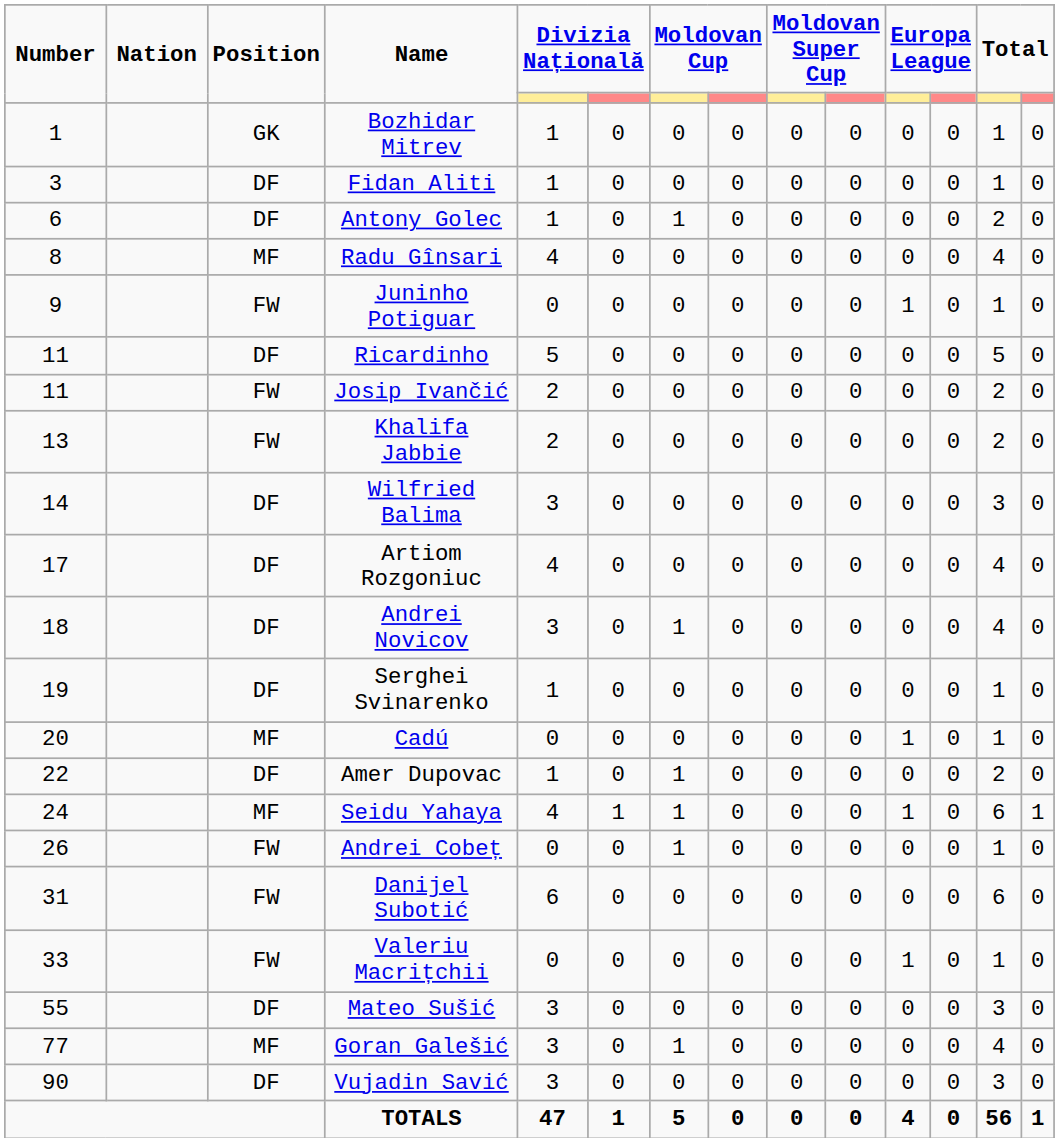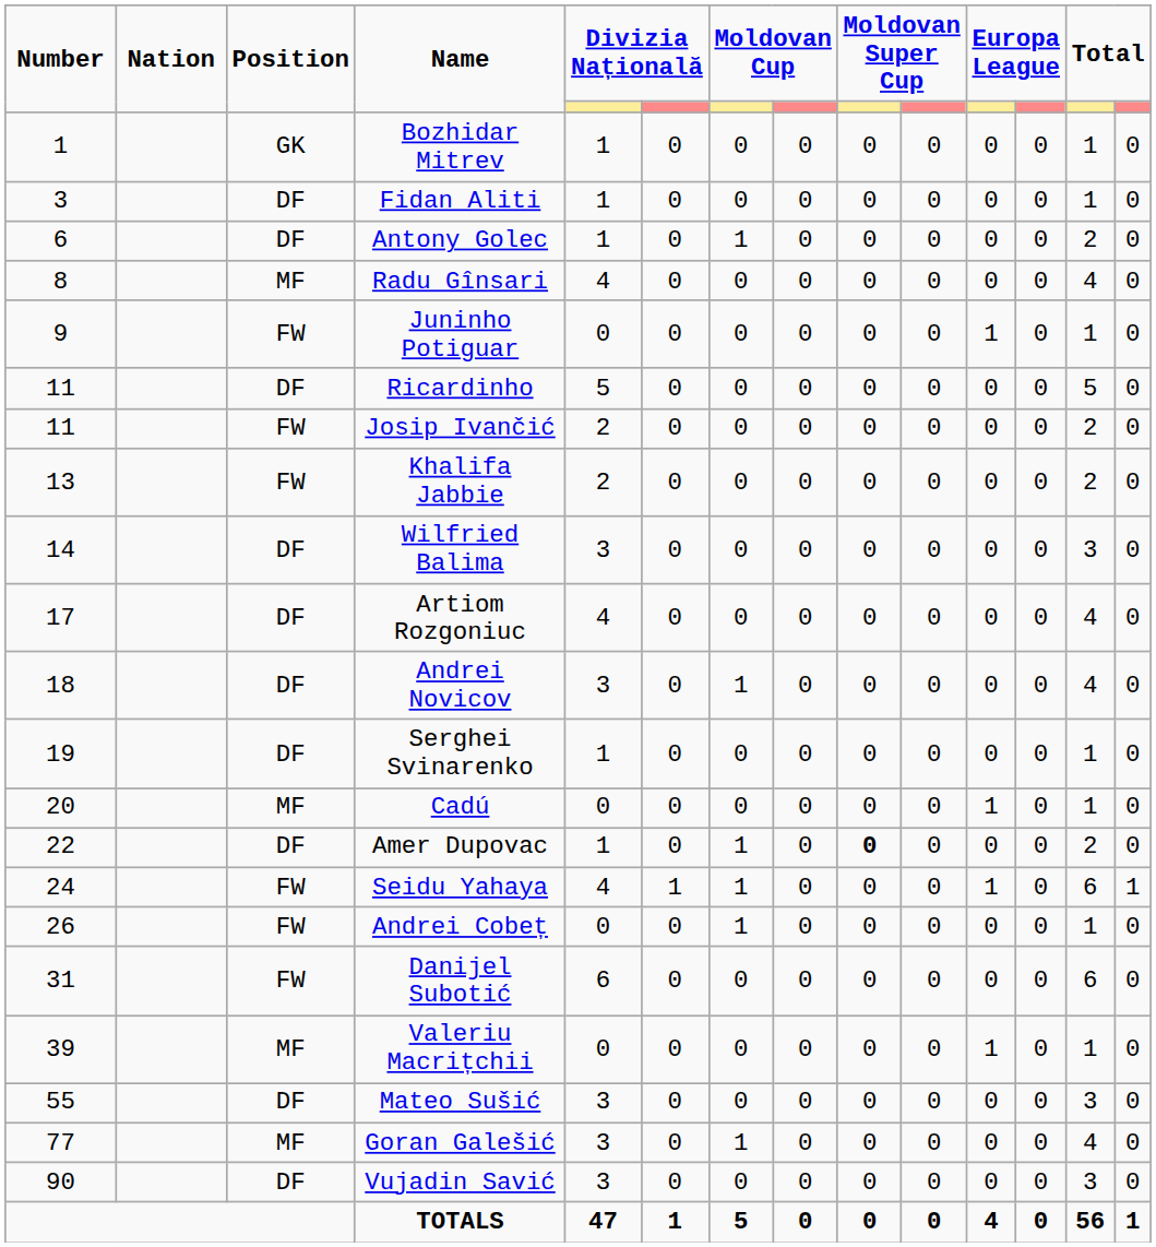 <table class="wikitable" style="font-size: 100%; text-align: center;">
 <tr>
 <td rowspan=2 width="10%" align=center><strong>Number</strong></td>
 <td rowspan=2 width="10%" align=center><strong>Nation</strong></td>
 <td rowspan=2 width="10%" align=center><strong>Position</strong></td>
 <td rowspan=2 width="20%" align=center><strong>Name</strong></td>
 <td colspan=2 align=center><strong><a href='#'>Divizia Națională</a></strong></td>
 <td colspan=2 align=center><strong><a href='#'>Moldovan Cup</a></strong></td>
 <td colspan=2 align=center><strong><a href='#'>Moldovan Super Cup</a></strong></td>
 <td colspan=2 align=center><strong><a href='#'>Europa League</a></strong></td>
 <td colspan=2 align=center><strong>Total</strong></td>
 </tr>
 <tr>
 <th width=60 style="background: #FFEE99"></th>
 <th width=60 style="background: #FF8888"></th>
 <th width=60 style="background: #FFEE99"></th>
 <th width=60 style="background: #FF8888"></th>
 <th width=60 style="background: #FFEE99"></th>
 <th width=60 style="background: #FF8888"></th>
 <th width=60 style="background: #FFEE99"></th>
 <th width=60 style="background: #FF8888"></th>
 <th width=60 style="background: #FFEE99"></th>
 <th width=60 style="background: #FF8888"></th>
 </tr>
 <tr>
 <td>1</td>
 <td></td>
 <td>GK</td>
 <td><a href='#'>Bozhidar Mitrev</a></td>
 <td>1</td>
 <td>0</td>
 <td>0</td>
 <td>0</td>
 <td>0</td>
 <td>0</td>
 <td>0</td>
 <td>0</td>
 <td>1</td>
 <td>0</td>
 </tr>
 <tr>
 <td>3</td>
 <td></td>
 <td>DF</td>
 <td><a href='#'>Fidan Aliti</a></td>
 <td>1</td>
 <td>0</td>
 <td>0</td>
 <td>0</td>
 <td>0</td>
 <td>0</td>
 <td>0</td>
 <td>0</td>
 <td>1</td>
 <td>0</td>
 </tr>
 <tr>
 <td>6</td>
 <td></td>
 <td>DF</td>
 <td><a href='#'>Antony Golec</a></td>
 <td>1</td>
 <td>0</td>
 <td>1</td>
 <td>0</td>
 <td>0</td>
 <td>0</td>
 <td>0</td>
 <td>0</td>
 <td>2</td>
 <td>0</td>
 </tr>
 <tr>
 <td>8</td>
 <td></td>
 <td>MF</td>
 <td><a href='#'>Radu Gînsari</a></td>
 <td>4</td>
 <td>0</td>
 <td>0</td>
 <td>0</td>
 <td>0</td>
 <td>0</td>
 <td>0</td>
 <td>0</td>
 <td>4</td>
 <td>0</td>
 </tr>
 <tr>
 <td>9</td>
 <td></td>
 <td>FW</td>
 <td><a href='#'>Juninho Potiguar</a></td>
 <td>0</td>
 <td>0</td>
 <td>0</td>
 <td>0</td>
 <td>0</td>
 <td>0</td>
 <td>1</td>
 <td>0</td>
 <td>1</td>
 <td>0</td>
 </tr>
 <tr>
 <td>11</td>
 <td></td>
 <td>DF</td>
 <td><a href='#'>Ricardinho</a></td>
 <td>5</td>
 <td>0</td>
 <td>0</td>
 <td>0</td>
 <td>0</td>
 <td>0</td>
 <td>0</td>
 <td>0</td>
 <td>5</td>
 <td>0</td>
 </tr>
 <tr>
 <td>11</td>
 <td></td>
 <td>FW</td>
 <td><a href='#'>Josip Ivančić</a></td>
 <td>2</td>
 <td>0</td>
 <td>0</td>
 <td>0</td>
 <td>0</td>
 <td>0</td>
 <td>0</td>
 <td>0</td>
 <td>2</td>
 <td>0</td>
 </tr>
 <tr>
 <td>13</td>
 <td></td>
 <td>FW</td>
 <td><a href='#'>Khalifa Jabbie</a></td>
 <td>2</td>
 <td>0</td>
 <td>0</td>
 <td>0</td>
 <td>0</td>
 <td>0</td>
 <td>0</td>
 <td>0</td>
 <td>2</td>
 <td>0</td>
 </tr>
 <tr>
 <td>14</td>
 <td></td>
 <td>DF</td>
 <td><a href='#'>Wilfried Balima</a></td>
 <td>3</td>
 <td>0</td>
 <td>0</td>
 <td>0</td>
 <td>0</td>
 <td>0</td>
 <td>0</td>
 <td>0</td>
 <td>3</td>
 <td>0</td>
 </tr>
 <tr>
 <td>17</td>
 <td></td>
 <td>DF</td>
 <td>Artiom Rozgoniuc</td>
 <td>4</td>
 <td>0</td>
 <td>0</td>
 <td>0</td>
 <td>0</td>
 <td>0</td>
 <td>0</td>
 <td>0</td>
 <td>4</td>
 <td>0</td>
 </tr>
 <tr>
 <td>18</td>
 <td></td>
 <td>DF</td>
 <td><a href='#'>Andrei Novicov</a></td>
 <td>3</td>
 <td>0</td>
 <td>1</td>
 <td>0</td>
 <td>0</td>
 <td>0</td>
 <td>0</td>
 <td>0</td>
 <td>4</td>
 <td>0</td>
 </tr>
 <tr>
 <td>19</td>
 <td></td>
 <td>DF</td>
 <td>Serghei Svinarenko</td>
 <td>1</td>
 <td>0</td>
 <td>0</td>
 <td>0</td>
 <td>0</td>
 <td>0</td>
 <td>0</td>
 <td>0</td>
 <td>1</td>
 <td>0</td>
 </tr>
 <tr>
 <td>20</td>
 <td></td>
 <td>MF</td>
 <td><a href='#'>Cadú</a></td>
 <td>0</td>
 <td>0</td>
 <td>0</td>
 <td>0</td>
 <td>0</td>
 <td>0</td>
 <td>1</td>
 <td>0</td>
 <td>1</td>
 <td>0</td>
 </tr>
 <tr>
 <td>22</td>
 <td></td>
 <td>DF</td>
 <td>Amer Dupovac</td>
 <td>1</td>
 <td>0</td>
 <td>1</td>
 <td>0</td>
-<td>0</td>
+<td><strong>0</strong></td>
 <td>0</td>
 <td>0</td>
 <td>0</td>
 <td>2</td>
 <td>0</td>
 </tr>
 <tr>
 <td>24</td>
 <td></td>
-<td>MF</td>
+<td>FW</td>
 <td><a href='#'>Seidu Yahaya</a></td>
 <td>4</td>
 <td>1</td>
 <td>1</td>
 <td>0</td>
 <td>0</td>
 <td>0</td>
 <td>1</td>
 <td>0</td>
 <td>6</td>
 <td>1</td>
 </tr>
 <tr>
 <td>26</td>
 <td></td>
 <td>FW</td>
 <td><a href='#'>Andrei Cobeț</a></td>
 <td>0</td>
 <td>0</td>
 <td>1</td>
 <td>0</td>
 <td>0</td>
 <td>0</td>
 <td>0</td>
 <td>0</td>
 <td>1</td>
 <td>0</td>
 </tr>
 <tr>
 <td>31</td>
 <td></td>
 <td>FW</td>
 <td><a href='#'>Danijel Subotić</a></td>
 <td>6</td>
 <td>0</td>
 <td>0</td>
 <td>0</td>
 <td>0</td>
 <td>0</td>
 <td>0</td>
 <td>0</td>
 <td>6</td>
 <td>0</td>
 </tr>
 <tr>
-<td>33</td>
+<td>39</td>
 <td></td>
-<td>FW</td>
+<td>MF</td>
 <td><a href='#'>Valeriu Macrițchii</a></td>
 <td>0</td>
 <td>0</td>
 <td>0</td>
 <td>0</td>
 <td>0</td>
 <td>0</td>
 <td>1</td>
 <td>0</td>
 <td>1</td>
 <td>0</td>
 </tr>
 <tr>
 <td>55</td>
 <td></td>
 <td>DF</td>
 <td><a href='#'>Mateo Sušić</a></td>
 <td>3</td>
 <td>0</td>
 <td>0</td>
 <td>0</td>
 <td>0</td>
 <td>0</td>
 <td>0</td>
 <td>0</td>
 <td>3</td>
 <td>0</td>
 </tr>
 <tr>
 <td>77</td>
 <td></td>
 <td>MF</td>
 <td><a href='#'>Goran Galešić</a></td>
 <td>3</td>
 <td>0</td>
 <td>1</td>
 <td>0</td>
 <td>0</td>
 <td>0</td>
 <td>0</td>
 <td>0</td>
 <td>4</td>
 <td>0</td>
 </tr>
 <tr>
 <td>90</td>
 <td></td>
 <td>DF</td>
 <td><a href='#'>Vujadin Savić</a></td>
 <td>3</td>
 <td>0</td>
 <td>0</td>
 <td>0</td>
 <td>0</td>
 <td>0</td>
 <td>0</td>
 <td>0</td>
 <td>3</td>
 <td>0</td>
 </tr>
 <tr>
 <td colspan=3></td>
 <td><strong>TOTALS</strong></td>
 <td><strong>47</strong></td>
 <td><strong>1</strong></td>
 <td><strong>5</strong></td>
 <td><strong>0</strong></td>
 <td><strong>0</strong></td>
 <td><strong>0</strong></td>
 <td><strong>4</strong></td>
 <td><strong>0</strong></td>
 <td><strong>56</strong></td>
 <td><strong>1</strong></td>
 </tr>
 </table>
